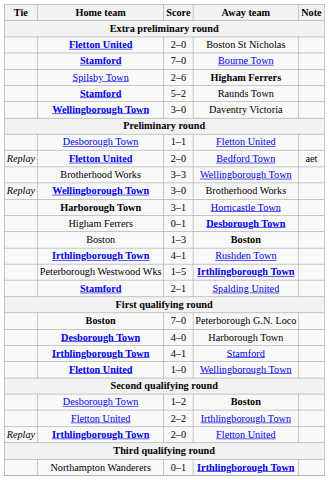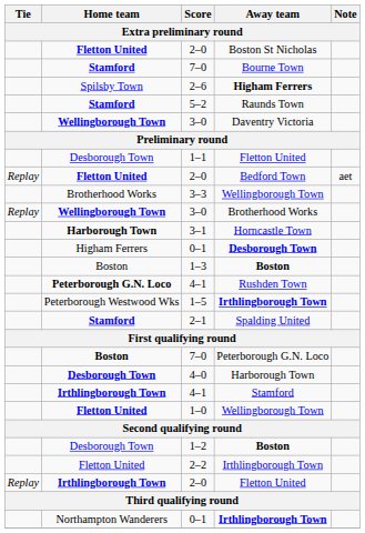 <table class="wikitable" style="text-align:center;">
 <tr>
 <th>Tie</th>
 <th>Home team</th>
 <th>Score</th>
 <th>Away team</th>
 <th>Note</th>
 </tr>
 <tr>
 <th colspan=5>Extra preliminary round</th>
 </tr>
 <tr>
 <td></td>
 <td><strong><a href='#'>Fletton United</a></strong></td>
 <td>2–0</td>
 <td>Boston St Nicholas</td>
 <td></td>
 </tr>
 <tr>
 <td></td>
 <td><strong><a href='#'>Stamford</a></strong></td>
 <td>7–0</td>
 <td><a href='#'>Bourne Town</a></td>
 <td></td>
 </tr>
 <tr>
 <td></td>
 <td><a href='#'>Spilsby Town</a></td>
 <td>2–6</td>
 <td><strong>Higham Ferrers</strong></td>
 <td></td>
 </tr>
 <tr>
 <td></td>
 <td><strong><a href='#'>Stamford</a></strong></td>
 <td>5–2</td>
 <td>Raunds Town</td>
 <td></td>
 </tr>
 <tr>
 <td></td>
 <td><strong><a href='#'>Wellingborough Town</a></strong></td>
 <td>3–0</td>
 <td>Daventry Victoria</td>
 <td></td>
 </tr>
 <tr>
 <th colspan=5>Preliminary round</th>
 </tr>
 <tr>
 <td></td>
 <td><a href='#'>Desborough Town</a></td>
 <td>1–1</td>
 <td><a href='#'>Fletton United</a></td>
 <td></td>
 </tr>
 <tr>
 <td><em>Replay</em></td>
 <td><strong><a href='#'>Fletton United</a></strong></td>
 <td>2–0</td>
 <td><a href='#'>Bedford Town</a></td>
 <td>aet</td>
 </tr>
 <tr>
 <td></td>
 <td>Brotherhood Works</td>
 <td>3–3</td>
 <td><a href='#'>Wellingborough Town</a></td>
 <td></td>
 </tr>
 <tr>
 <td><em>Replay</em></td>
 <td><strong><a href='#'>Wellingborough Town</a></strong></td>
 <td>3–0</td>
 <td>Brotherhood Works</td>
 <td></td>
 </tr>
 <tr>
 <td></td>
 <td><strong>Harborough Town</strong></td>
 <td>3–1</td>
 <td><a href='#'>Horncastle Town</a></td>
 <td></td>
 </tr>
 <tr>
 <td></td>
 <td>Higham Ferrers</td>
 <td>0–1</td>
 <td><strong><a href='#'>Desborough Town</a></strong></td>
 <td></td>
 </tr>
 <tr>
 <td></td>
 <td>Boston</td>
 <td>1–3</td>
 <td><strong>Boston</strong></td>
 <td></td>
 </tr>
 <tr>
 <td></td>
-<td><strong><a href='#'>Irthlingborough Town</a></strong></td>
+<td><strong>Peterborough G.N. Loco</strong></td>
 <td>4–1</td>
 <td><a href='#'>Rushden Town</a></td>
 <td></td>
 </tr>
 <tr>
 <td></td>
 <td>Peterborough Westwood Wks</td>
 <td>1–5</td>
 <td><strong><a href='#'>Irthlingborough Town</a></strong></td>
 <td></td>
 </tr>
 <tr>
 <td></td>
 <td><strong><a href='#'>Stamford</a></strong></td>
 <td>2–1</td>
 <td><a href='#'>Spalding United</a></td>
 <td></td>
 </tr>
 <tr>
 <th colspan=5>First qualifying round</th>
 </tr>
 <tr>
 <td></td>
 <td><strong>Boston</strong></td>
 <td>7–0</td>
 <td>Peterborough G.N. Loco</td>
 <td></td>
 </tr>
 <tr>
 <td></td>
 <td><strong><a href='#'>Desborough Town</a></strong></td>
 <td>4–0</td>
 <td>Harborough Town</td>
 <td></td>
 </tr>
 <tr>
 <td></td>
 <td><strong><a href='#'>Irthlingborough Town</a></strong></td>
 <td>4–1</td>
 <td><a href='#'>Stamford</a></td>
 <td></td>
 </tr>
 <tr>
 <td></td>
 <td><strong><a href='#'>Fletton United</a></strong></td>
 <td>1–0</td>
 <td><a href='#'>Wellingborough Town</a></td>
 <td></td>
 </tr>
 <tr>
 <th colspan=5>Second qualifying round</th>
 </tr>
 <tr>
 <td></td>
 <td><a href='#'>Desborough Town</a></td>
 <td>1–2</td>
 <td><strong>Boston</strong></td>
 <td></td>
 </tr>
 <tr>
 <td></td>
 <td><a href='#'>Fletton United</a></td>
 <td>2–2</td>
 <td><a href='#'>Irthlingborough Town</a></td>
 <td></td>
 </tr>
 <tr>
 <td><em>Replay</em></td>
 <td><strong><a href='#'>Irthlingborough Town</a></strong></td>
 <td>2–0</td>
 <td><a href='#'>Fletton United</a></td>
 <td></td>
 </tr>
 <tr>
 <th colspan=5>Third qualifying round</th>
 </tr>
 <tr>
 <td></td>
 <td>Northampton Wanderers</td>
 <td>0–1</td>
 <td><strong><a href='#'>Irthlingborough Town</a></strong></td>
 <td></td>
 </tr>
 <tr>
 </tr>
 </table>
